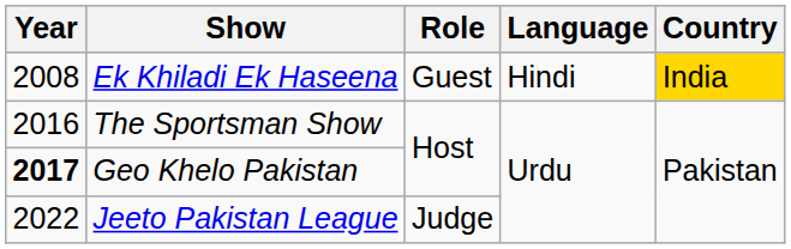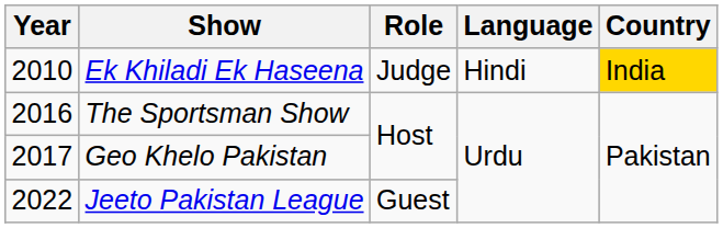 <table class="wikitable">
 <tr>
 <th>Year</th>
 <th>Show</th>
 <th>Role</th>
 <th>Language</th>
 <th>Country</th>
 </tr>
 <tr>
-<td>2008</td>
+<td>2010</td>
 <td><em><a href='#'>Ek Khiladi Ek Haseena</a></em></td>
-<td>Guest</td>
+<td>Judge</td>
 <td>Hindi</td>
 <td style="background: gold;">India</td>
 </tr>
 <tr>
 <td>2016</td>
 <td><em>The Sportsman Show</em></td>
 <td rowspan="2">Host</td>
 <td rowspan="3">Urdu</td>
 <td rowspan="3">Pakistan</td>
 </tr>
 <tr>
-<td><strong>2017</strong></td>
+<td>2017</td>
 <td><em>Geo Khelo Pakistan</em></td>
 </tr>
 <tr>
 <td>2022</td>
 <td><em><a href='#'>Jeeto Pakistan League</a></em></td>
-<td>Judge</td>
+<td>Guest</td>
 </tr>
 </table>
